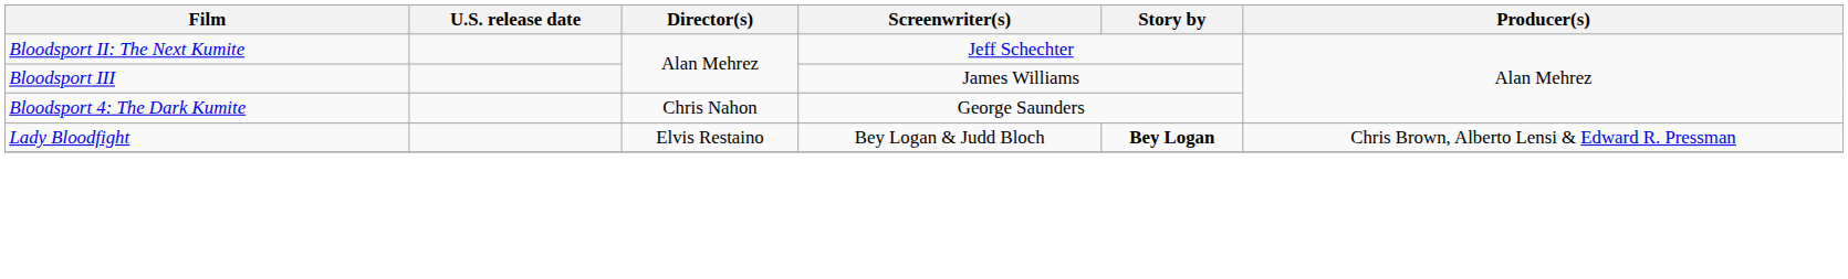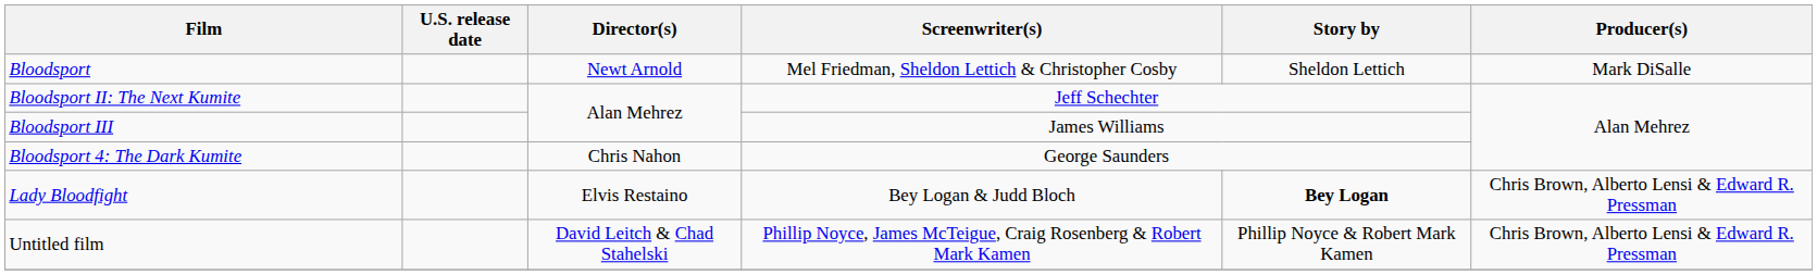 <table class="wikitable plainrowheaders" style="text-align:center" width=100%>
 <tr>
 <th style="width:22%">Film</th>
 <th>U.S. release date</th>
 <th>Director(s)</th>
 <th>Screenwriter(s)</th>
 <th>Story by</th>
 <th>Producer(s)</th>
+</tr>
+<tr>
+<td style="text-align:left"><em><a href='#'>Bloodsport</a></em></td>
+<td style="text-align:left"></td>
+<td><a href='#'>Newt Arnold</a></td>
+<td>Mel Friedman, <a href='#'>Sheldon Lettich</a> & Christopher Cosby</td>
+<td>Sheldon Lettich</td>
+<td>Mark DiSalle</td>
 </tr>
 <tr>
 <td style="text-align:left"><em><a href='#'>Bloodsport II: The Next Kumite</a></em></td>
 <td style="text-align:left"></td>
 <td rowspan="2">Alan Mehrez</td>
 <td colspan="2"><a href='#'>Jeff Schechter</a></td>
 <td rowspan="3">Alan Mehrez</td>
 </tr>
 <tr>
 <td style="text-align:left"><em><a href='#'>Bloodsport III</a></em></td>
 <td style="text-align:left"></td>
 <td colspan="2">James Williams</td>
 </tr>
 <tr>
 <td style="text-align:left"><em><a href='#'>Bloodsport 4: The Dark Kumite</a></em></td>
 <td style="text-align:left"></td>
 <td>Chris Nahon</td>
 <td colspan="2">George Saunders</td>
 </tr>
 <tr>
 <td style="text-align:left"><em><a href='#'>Lady Bloodfight</a></em></td>
 <td style="text-align:left"></td>
 <td>Elvis Restaino</td>
 <td>Bey Logan & Judd Bloch</td>
 <td><strong>Bey Logan</strong></td>
 <td>Chris Brown, Alberto Lensi & <a href='#'>Edward R. Pressman</a></td>
 </tr>
 <tr>
+<td style="text-align:left">Untitled film</td>
+<td></td>
+<td><a href='#'>David Leitch</a> & <a href='#'>Chad Stahelski</a></td>
+<td><a href='#'>Phillip Noyce</a>, <a href='#'>James McTeigue</a>, Craig Rosenberg & <a href='#'>Robert Mark Kamen</a></td>
+<td>Phillip Noyce & Robert Mark Kamen</td>
+<td>Chris Brown, Alberto Lensi & <a href='#'>Edward R. Pressman</a></td>
+</tr>
+<tr>
 </tr>
 </table>
